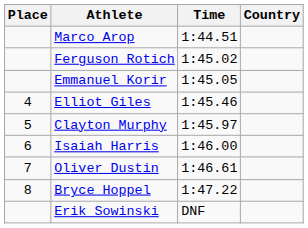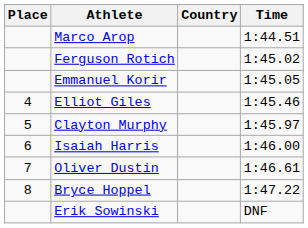 <table class="wikitable">
 <tr>
 <th>Place</th>
 <th>Athlete</th>
+<th>Country</th>
 <th>Time</th>
-<th>Country</th>
 </tr>
 <tr>
 <td align=center></td>
 <td><a href='#'>Marco Arop</a></td>
+<td></td>
 <td>1:44.51</td>
-<td></td>
 </tr>
 <tr>
 <td align=center></td>
 <td><a href='#'>Ferguson Rotich</a></td>
+<td></td>
 <td>1:45.02</td>
-<td></td>
 </tr>
 <tr>
 <td align=center></td>
 <td><a href='#'>Emmanuel Korir</a></td>
+<td></td>
 <td>1:45.05</td>
-<td></td>
 </tr>
 <tr>
 <td align=center>4</td>
 <td><a href='#'>Elliot Giles</a></td>
+<td></td>
 <td>1:45.46</td>
-<td></td>
 </tr>
 <tr>
 <td align=center>5</td>
 <td><a href='#'>Clayton Murphy</a></td>
+<td></td>
 <td>1:45.97</td>
-<td></td>
 </tr>
 <tr>
 <td align=center>6</td>
 <td><a href='#'>Isaiah Harris</a></td>
+<td></td>
 <td>1:46.00</td>
-<td></td>
 </tr>
 <tr>
 <td align=center>7</td>
 <td><a href='#'>Oliver Dustin</a></td>
+<td></td>
 <td>1:46.61</td>
-<td></td>
 </tr>
 <tr>
 <td align=center>8</td>
 <td><a href='#'>Bryce Hoppel</a></td>
+<td></td>
 <td>1:47.22</td>
-<td></td>
 </tr>
 <tr>
 <td align=center></td>
 <td><a href='#'>Erik Sowinski</a></td>
+<td></td>
 <td>DNF</td>
-<td></td>
 </tr>
 </table>
